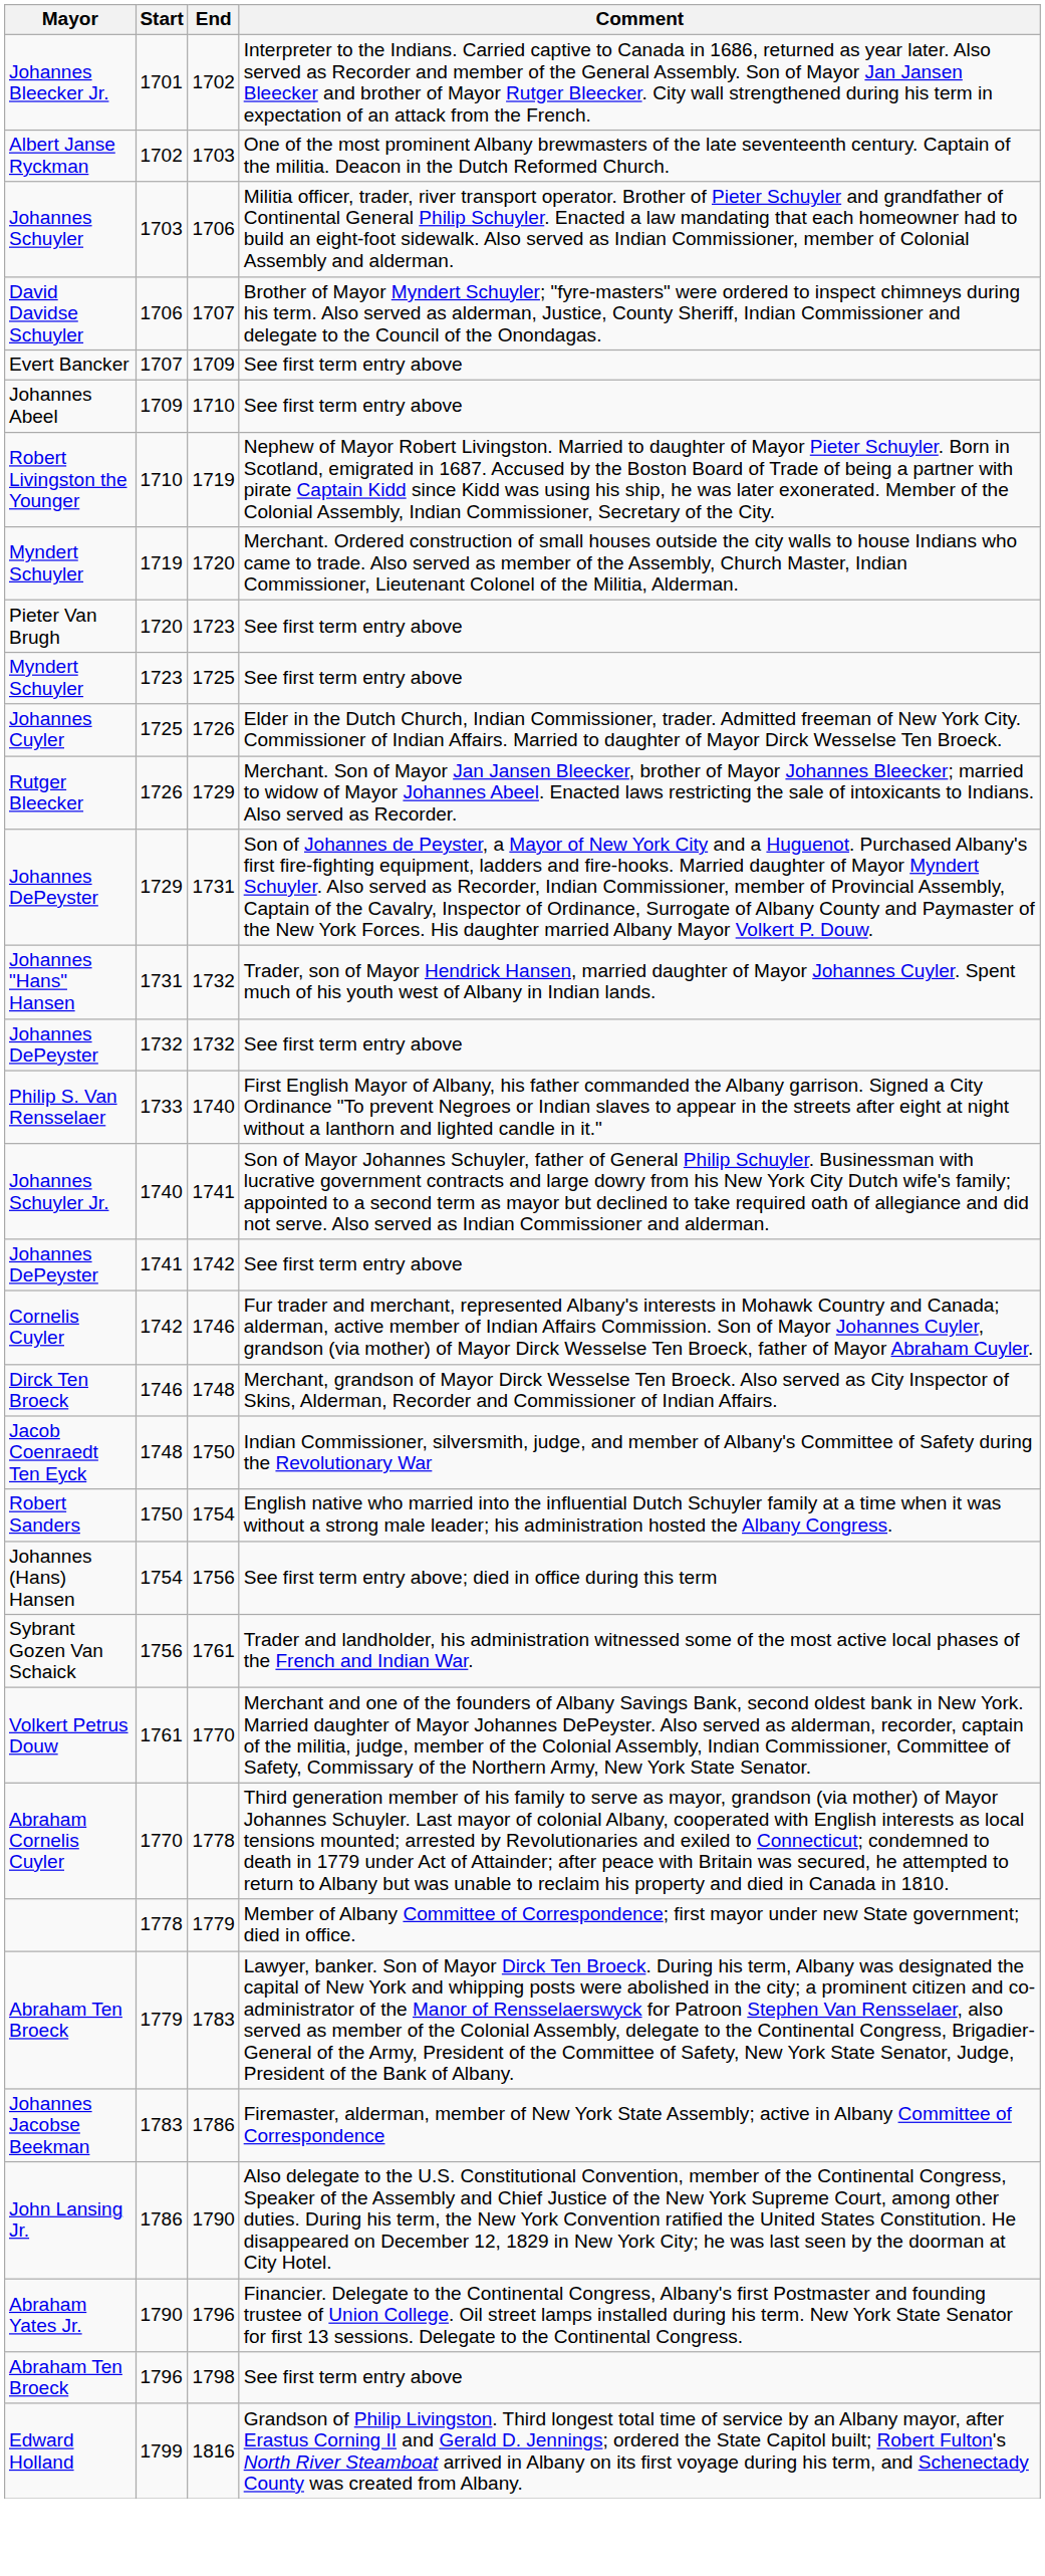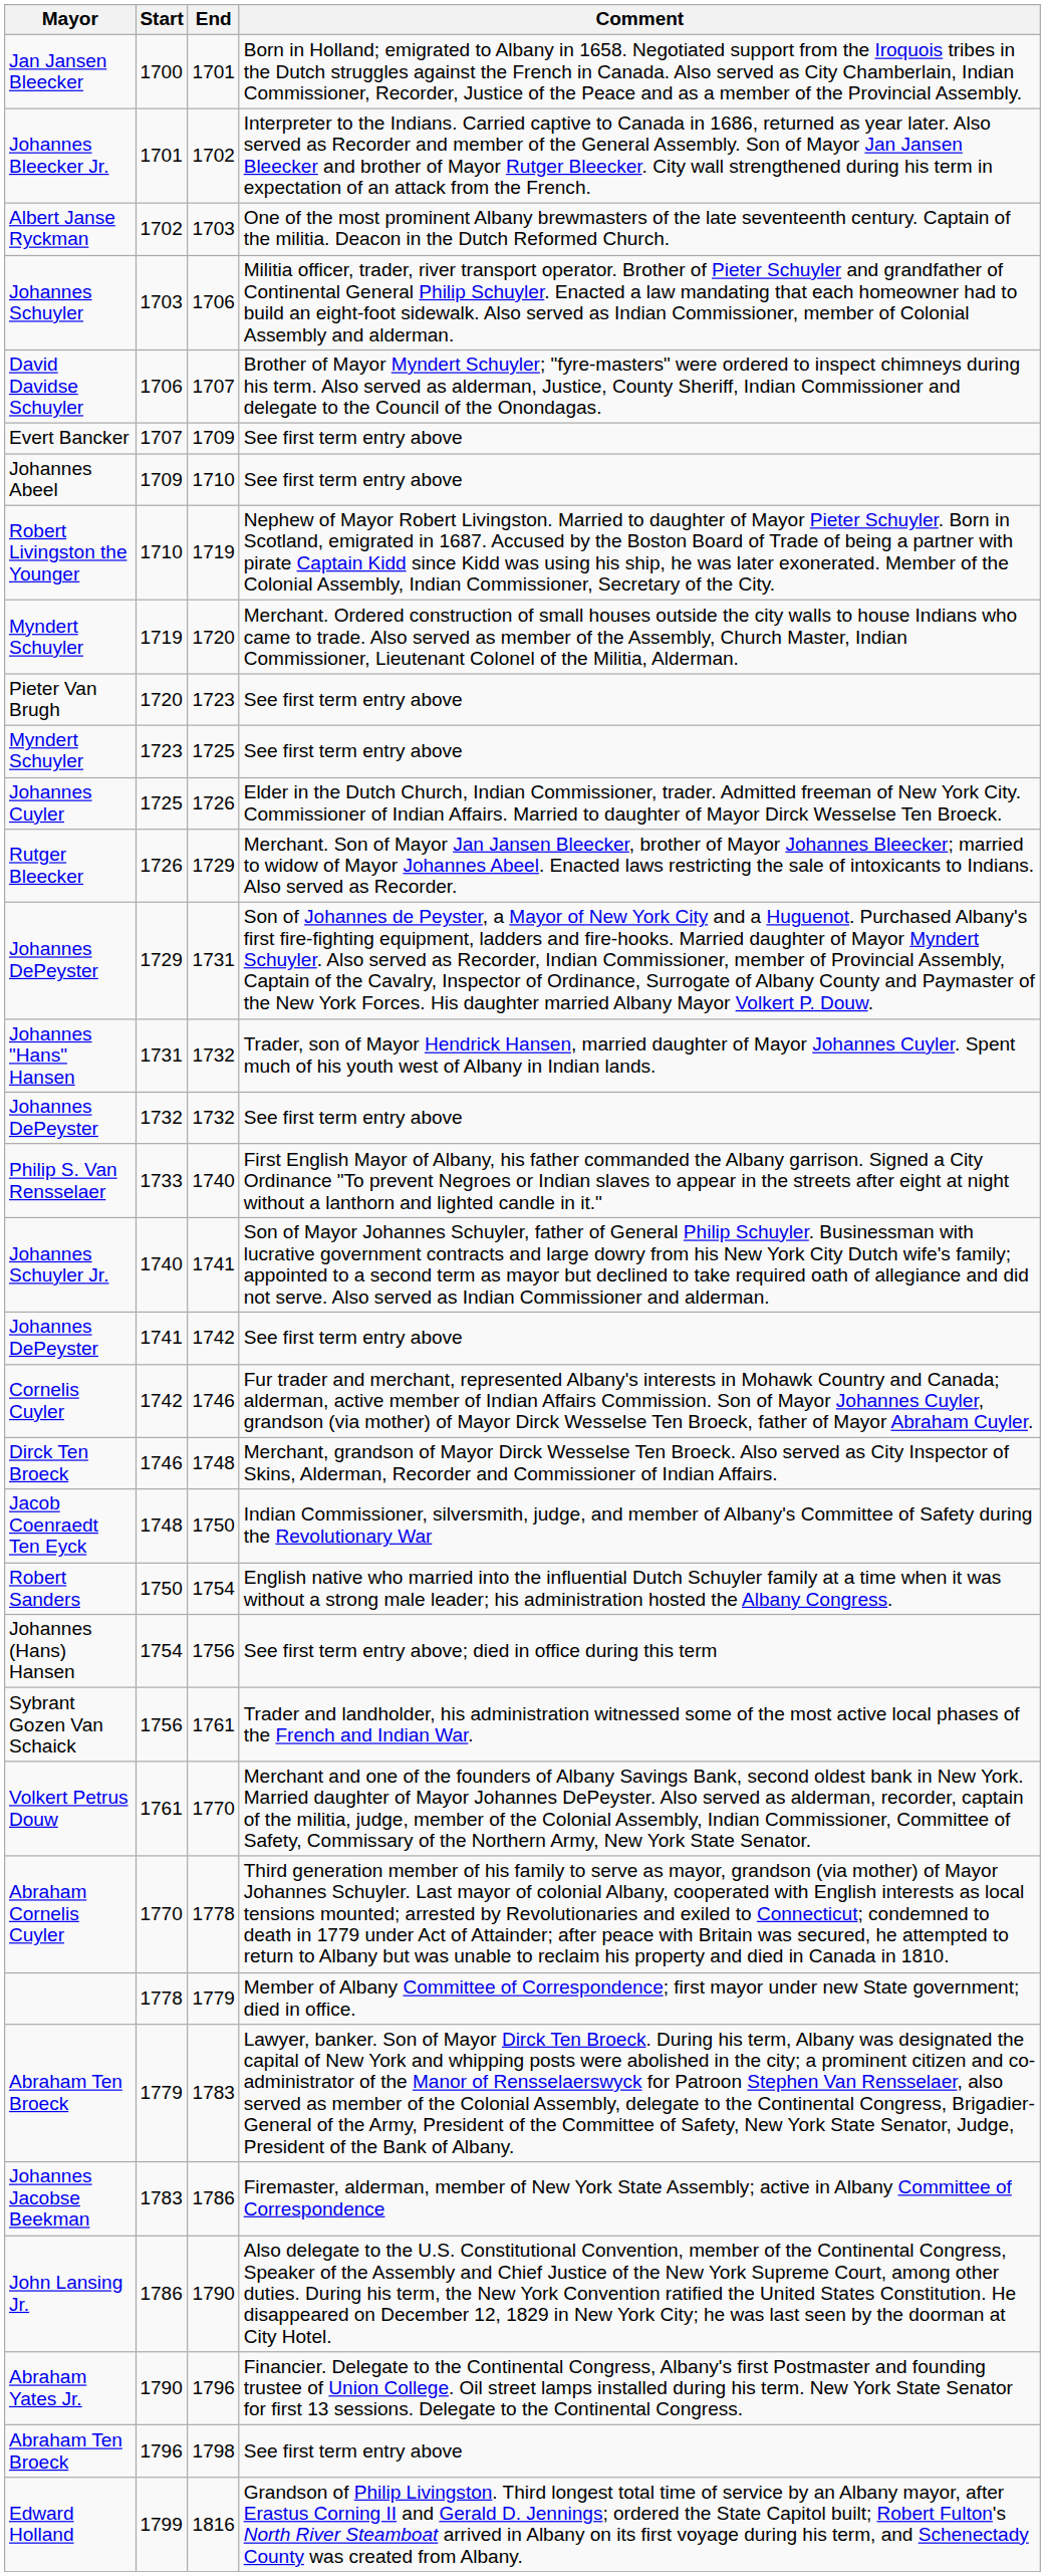 <table class="wikitable">
 <tr>
 <th>Mayor</th>
 <th>Start</th>
 <th>End</th>
 <th>Comment</th>
+</tr>
+<tr>
+<td><a href='#'>Jan Jansen Bleecker</a></td>
+<td>1700</td>
+<td>1701</td>
+<td>Born in Holland; emigrated to Albany in 1658. Negotiated support from the <a href='#'>Iroquois</a> tribes in the Dutch struggles against the French in Canada. Also served as City Chamberlain, Indian Commissioner, Recorder, Justice of the Peace and as a member of the Provincial Assembly.</td>
 </tr>
 <tr>
 <td><a href='#'>Johannes Bleecker Jr.</a></td>
 <td>1701</td>
 <td>1702</td>
 <td>Interpreter to the Indians. Carried captive to Canada in 1686, returned as year later. Also served as Recorder and member of the General Assembly. Son of Mayor <a href='#'>Jan Jansen Bleecker</a> and brother of Mayor <a href='#'>Rutger Bleecker</a>. City wall strengthened during his term in expectation of an attack from the French.</td>
 </tr>
 <tr>
 <td><a href='#'>Albert Janse Ryckman</a></td>
 <td>1702</td>
 <td>1703</td>
 <td>One of the most prominent Albany brewmasters of the late seventeenth century. Captain of the militia. Deacon in the Dutch Reformed Church.</td>
 </tr>
 <tr>
 <td><a href='#'>Johannes Schuyler</a></td>
 <td>1703</td>
 <td>1706</td>
 <td>Militia officer, trader, river transport operator. Brother of <a href='#'>Pieter Schuyler</a> and grandfather of Continental General <a href='#'>Philip Schuyler</a>. Enacted a law mandating that each homeowner had to build an eight-foot sidewalk. Also served as Indian Commissioner, member of Colonial Assembly and alderman.</td>
 </tr>
 <tr>
 <td><a href='#'>David Davidse Schuyler</a></td>
 <td>1706</td>
 <td>1707</td>
 <td>Brother of Mayor <a href='#'>Myndert Schuyler</a>; "fyre-masters" were ordered to inspect chimneys during his term. Also served as alderman, Justice, County Sheriff, Indian Commissioner and delegate to the Council of the Onondagas.</td>
 </tr>
 <tr>
 <td>Evert Bancker</td>
 <td>1707</td>
 <td>1709</td>
 <td>See first term entry above</td>
 </tr>
 <tr>
 <td>Johannes Abeel</td>
 <td>1709</td>
 <td>1710</td>
 <td>See first term entry above</td>
 </tr>
 <tr>
 <td><a href='#'>Robert Livingston the Younger</a></td>
 <td>1710</td>
 <td>1719</td>
 <td>Nephew of Mayor Robert Livingston. Married to daughter of Mayor <a href='#'>Pieter Schuyler</a>. Born in Scotland, emigrated in 1687. Accused by the Boston Board of Trade of being a partner with pirate <a href='#'>Captain Kidd</a> since Kidd was using his ship, he was later exonerated. Member of the Colonial Assembly, Indian Commissioner, Secretary of the City.</td>
 </tr>
 <tr>
 <td><a href='#'>Myndert Schuyler</a></td>
 <td>1719</td>
 <td>1720</td>
 <td>Merchant. Ordered construction of small houses outside the city walls to house Indians who came to trade. Also served as member of the Assembly, Church Master, Indian Commissioner, Lieutenant Colonel of the Militia, Alderman.</td>
 </tr>
 <tr>
 <td>Pieter Van Brugh</td>
 <td>1720</td>
 <td>1723</td>
 <td>See first term entry above</td>
 </tr>
 <tr>
 <td><a href='#'>Myndert Schuyler</a></td>
 <td>1723</td>
 <td>1725</td>
 <td>See first term entry above</td>
 </tr>
 <tr>
 <td><a href='#'>Johannes Cuyler</a></td>
 <td>1725</td>
 <td>1726</td>
 <td>Elder in the Dutch Church, Indian Commissioner, trader. Admitted freeman of New York City. Commissioner of Indian Affairs. Married to daughter of Mayor Dirck Wesselse Ten Broeck.</td>
 </tr>
 <tr>
 <td><a href='#'>Rutger Bleecker</a></td>
 <td>1726</td>
 <td>1729</td>
 <td>Merchant. Son of Mayor <a href='#'>Jan Jansen Bleecker</a>, brother of Mayor <a href='#'>Johannes Bleecker</a>; married to widow of Mayor <a href='#'>Johannes Abeel</a>. Enacted laws restricting the sale of intoxicants to Indians. Also served as Recorder.</td>
 </tr>
 <tr>
 <td><a href='#'>Johannes DePeyster</a></td>
 <td>1729</td>
 <td>1731</td>
 <td>Son of <a href='#'>Johannes de Peyster</a>, a <a href='#'>Mayor of New York City</a> and a <a href='#'>Huguenot</a>. Purchased Albany's first fire-fighting equipment, ladders and fire-hooks. Married daughter of Mayor <a href='#'>Myndert Schuyler</a>. Also served as Recorder, Indian Commissioner, member of Provincial Assembly, Captain of the Cavalry, Inspector of Ordinance, Surrogate of Albany County and Paymaster of the New York Forces. His daughter married Albany Mayor <a href='#'>Volkert P. Douw</a>.</td>
 </tr>
 <tr>
 <td><a href='#'>Johannes "Hans" Hansen</a></td>
 <td>1731</td>
 <td>1732</td>
 <td>Trader, son of Mayor <a href='#'>Hendrick Hansen</a>, married daughter of Mayor <a href='#'>Johannes Cuyler</a>. Spent much of his youth west of Albany in Indian lands.</td>
 </tr>
 <tr>
 <td><a href='#'>Johannes DePeyster</a></td>
 <td>1732</td>
 <td>1732</td>
 <td>See first term entry above</td>
 </tr>
 <tr>
 <td><a href='#'>Philip S. Van Rensselaer</a></td>
 <td>1733</td>
 <td>1740</td>
 <td>First English Mayor of Albany, his father commanded the Albany garrison. Signed a City Ordinance "To prevent Negroes or Indian slaves to appear in the streets after eight at night without a lanthorn and lighted candle in it."</td>
 </tr>
 <tr>
 <td><a href='#'>Johannes Schuyler Jr.</a></td>
 <td>1740</td>
 <td>1741</td>
 <td>Son of Mayor Johannes Schuyler, father of General <a href='#'>Philip Schuyler</a>. Businessman with lucrative government contracts and large dowry from his New York City Dutch wife's family; appointed to a second term as mayor but declined to take required oath of allegiance and did not serve. Also served as Indian Commissioner and alderman.</td>
 </tr>
 <tr>
 <td><a href='#'>Johannes DePeyster</a></td>
 <td>1741</td>
 <td>1742</td>
 <td>See first term entry above</td>
 </tr>
 <tr>
 <td><a href='#'>Cornelis Cuyler</a></td>
 <td>1742</td>
 <td>1746</td>
 <td>Fur trader and merchant, represented Albany's interests in Mohawk Country and Canada; alderman, active member of Indian Affairs Commission. Son of Mayor <a href='#'>Johannes Cuyler</a>, grandson (via mother) of Mayor Dirck Wesselse Ten Broeck, father of Mayor <a href='#'>Abraham Cuyler</a>.</td>
 </tr>
 <tr>
 <td><a href='#'>Dirck Ten Broeck</a></td>
 <td>1746</td>
 <td>1748</td>
 <td>Merchant, grandson of Mayor Dirck Wesselse Ten Broeck. Also served as City Inspector of Skins, Alderman, Recorder and Commissioner of Indian Affairs.</td>
 </tr>
 <tr>
 <td><a href='#'>Jacob Coenraedt Ten Eyck</a></td>
 <td>1748</td>
 <td>1750</td>
 <td>Indian Commissioner, silversmith, judge, and member of Albany's Committee of Safety during the <a href='#'>Revolutionary War</a></td>
 </tr>
 <tr>
 <td><a href='#'>Robert Sanders</a></td>
 <td>1750</td>
 <td>1754</td>
 <td>English native who married into the influential Dutch Schuyler family at a time when it was without a strong male leader; his administration hosted the <a href='#'>Albany Congress</a>.</td>
 </tr>
 <tr>
 <td>Johannes (Hans) Hansen</td>
 <td>1754</td>
 <td>1756</td>
 <td>See first term entry above; died in office during this term</td>
 </tr>
 <tr>
 <td>Sybrant Gozen Van Schaick</td>
 <td>1756</td>
 <td>1761</td>
 <td>Trader and landholder, his administration witnessed some of the most active local phases of the <a href='#'>French and Indian War</a>.</td>
 </tr>
 <tr>
 <td><a href='#'>Volkert Petrus Douw</a></td>
 <td>1761</td>
 <td>1770</td>
 <td>Merchant and one of the founders of Albany Savings Bank, second oldest bank in New York. Married daughter of Mayor Johannes DePeyster. Also served as alderman, recorder, captain of the militia, judge, member of the Colonial Assembly, Indian Commissioner, Committee of Safety, Commissary of the Northern Army, New York State Senator.</td>
 </tr>
 <tr>
 <td><a href='#'>Abraham Cornelis Cuyler</a></td>
 <td>1770</td>
 <td>1778</td>
 <td>Third generation member of his family to serve as mayor, grandson (via mother) of Mayor Johannes Schuyler. Last mayor of colonial Albany, cooperated with English interests as local tensions mounted; arrested by Revolutionaries and exiled to <a href='#'>Connecticut</a>; condemned to death in 1779 under Act of Attainder; after peace with Britain was secured, he attempted to return to Albany but was unable to reclaim his property and died in Canada in 1810.</td>
 </tr>
 <tr>
 <td></td>
 <td>1778</td>
 <td>1779</td>
 <td>Member of Albany <a href='#'>Committee of Correspondence</a>; first mayor under new State government; died in office.</td>
 </tr>
 <tr>
 <td><a href='#'>Abraham Ten Broeck</a></td>
 <td>1779</td>
 <td>1783</td>
 <td>Lawyer, banker. Son of Mayor <a href='#'>Dirck Ten Broeck</a>. During his term, Albany was designated the capital of New York and whipping posts were abolished in the city; a prominent citizen and co-administrator of the <a href='#'>Manor of Rensselaerswyck</a> for Patroon <a href='#'>Stephen Van Rensselaer</a>, also served as member of the Colonial Assembly, delegate to the Continental Congress, Brigadier-General of the Army, President of the Committee of Safety, New York State Senator, Judge, President of the Bank of Albany.</td>
 </tr>
 <tr>
 <td><a href='#'>Johannes Jacobse Beekman</a></td>
 <td>1783</td>
 <td>1786</td>
 <td>Firemaster, alderman, member of New York State Assembly; active in Albany <a href='#'>Committee of Correspondence</a></td>
 </tr>
 <tr>
 <td><a href='#'>John Lansing Jr.</a></td>
 <td>1786</td>
 <td>1790</td>
 <td>Also delegate to the U.S. Constitutional Convention, member of the Continental Congress, Speaker of the Assembly and Chief Justice of the New York Supreme Court, among other duties. During his term, the New York Convention ratified the United States Constitution. He disappeared on December 12, 1829 in New York City; he was last seen by the doorman at City Hotel.</td>
 </tr>
 <tr>
 <td><a href='#'>Abraham Yates Jr.</a></td>
 <td>1790</td>
 <td>1796</td>
 <td>Financier. Delegate to the Continental Congress, Albany's first Postmaster and founding trustee of <a href='#'>Union College</a>. Oil street lamps installed during his term. New York State Senator for first 13 sessions. Delegate to the Continental Congress.</td>
 </tr>
 <tr>
 <td><a href='#'>Abraham Ten Broeck</a></td>
 <td>1796</td>
 <td>1798</td>
 <td>See first term entry above</td>
 </tr>
 <tr>
 <td><a href='#'>Edward Holland</a></td>
 <td>1799</td>
 <td>1816</td>
 <td>Grandson of <a href='#'>Philip Livingston</a>. Third longest total time of service by an Albany mayor, after <a href='#'>Erastus Corning II</a> and <a href='#'>Gerald D. Jennings</a>; ordered the State Capitol built; <a href='#'>Robert Fulton</a>'s <em><a href='#'>North River Steamboat</a></em> arrived in Albany on its first voyage during his term, and <a href='#'>Schenectady County</a> was created from Albany.</td>
 </tr>
 </table>
